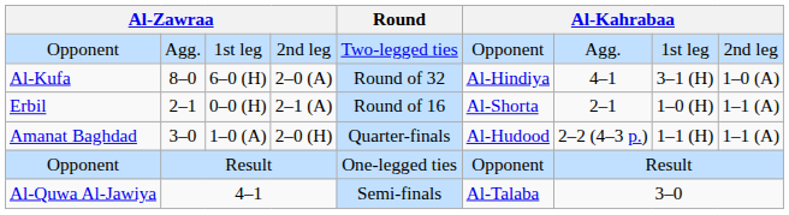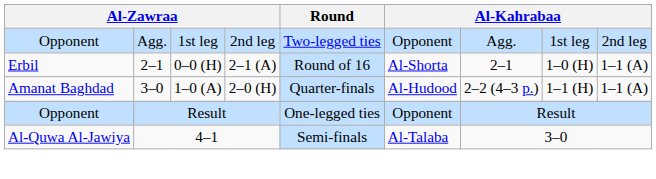 <table class="wikitable" style="text-align:center">
 <tr>
 <th colspan=4><a href='#'>Al-Zawraa</a></th>
 <th>Round</th>
 <th colspan=4><a href='#'>Al-Kahrabaa</a></th>
 </tr>
 <tr style="background:#c1e0ff">
 <td>Opponent</td>
 <td>Agg.</td>
 <td>1st leg</td>
 <td>2nd leg</td>
 <td><a href='#'>Two-legged ties</a></td>
 <td>Opponent</td>
 <td>Agg.</td>
 <td>1st leg</td>
 <td>2nd leg</td>
-</tr>
-<tr>
-<td align=left><a href='#'>Al-Kufa</a></td>
-<td>8–0</td>
-<td>6–0 (H)</td>
-<td>2–0 (A)</td>
-<td style="background:#c1e0ff">Round of 32</td>
-<td align=left><a href='#'>Al-Hindiya</a></td>
-<td>4–1</td>
-<td>3–1 (H)</td>
-<td>1–0 (A)</td>
 </tr>
 <tr>
 <td align=left><a href='#'>Erbil</a></td>
 <td>2–1</td>
 <td>0–0 (H)</td>
 <td>2–1 (A)</td>
 <td style="background:#c1e0ff">Round of 16</td>
 <td align=left><a href='#'>Al-Shorta</a></td>
 <td>2–1</td>
 <td>1–0 (H)</td>
 <td>1–1 (A)</td>
 </tr>
 <tr>
 <td align=left><a href='#'>Amanat Baghdad</a></td>
 <td>3–0</td>
 <td>1–0 (A)</td>
 <td>2–0 (H)</td>
 <td style="background:#c1e0ff">Quarter-finals</td>
 <td align=left><a href='#'>Al-Hudood</a></td>
 <td>2–2 (4–3 <a href='#'>p.</a>)</td>
 <td>1–1 (H)</td>
 <td>1–1 (A)</td>
 </tr>
 <tr style="background:#c1e0ff">
 <td>Opponent</td>
 <td colspan=3>Result</td>
 <td>One-legged ties</td>
 <td>Opponent</td>
 <td colspan=3>Result</td>
 </tr>
 <tr>
 <td align=left><a href='#'>Al-Quwa Al-Jawiya</a></td>
 <td colspan=3>4–1</td>
 <td style="background:#c1e0ff">Semi-finals</td>
 <td align=left><a href='#'>Al-Talaba</a></td>
 <td colspan=3>3–0</td>
 </tr>
 </table>
